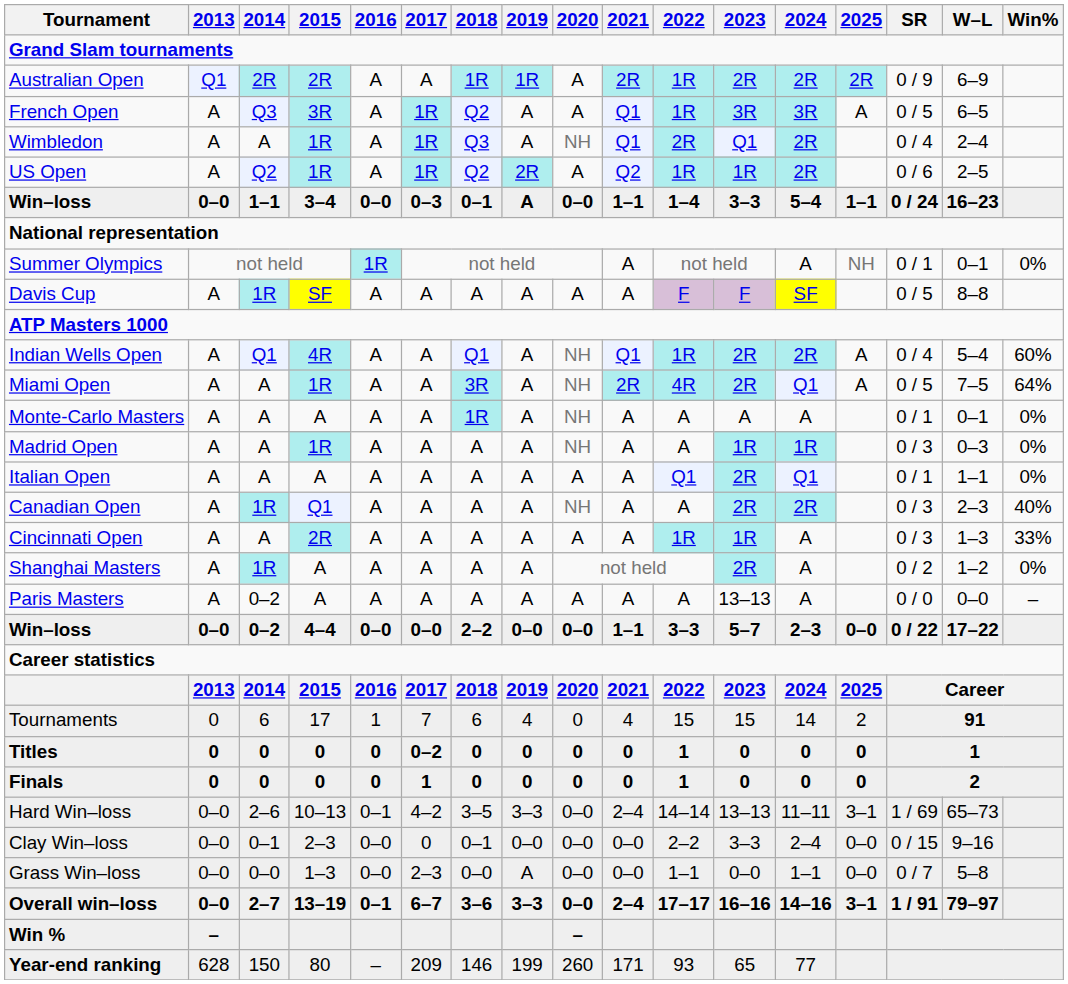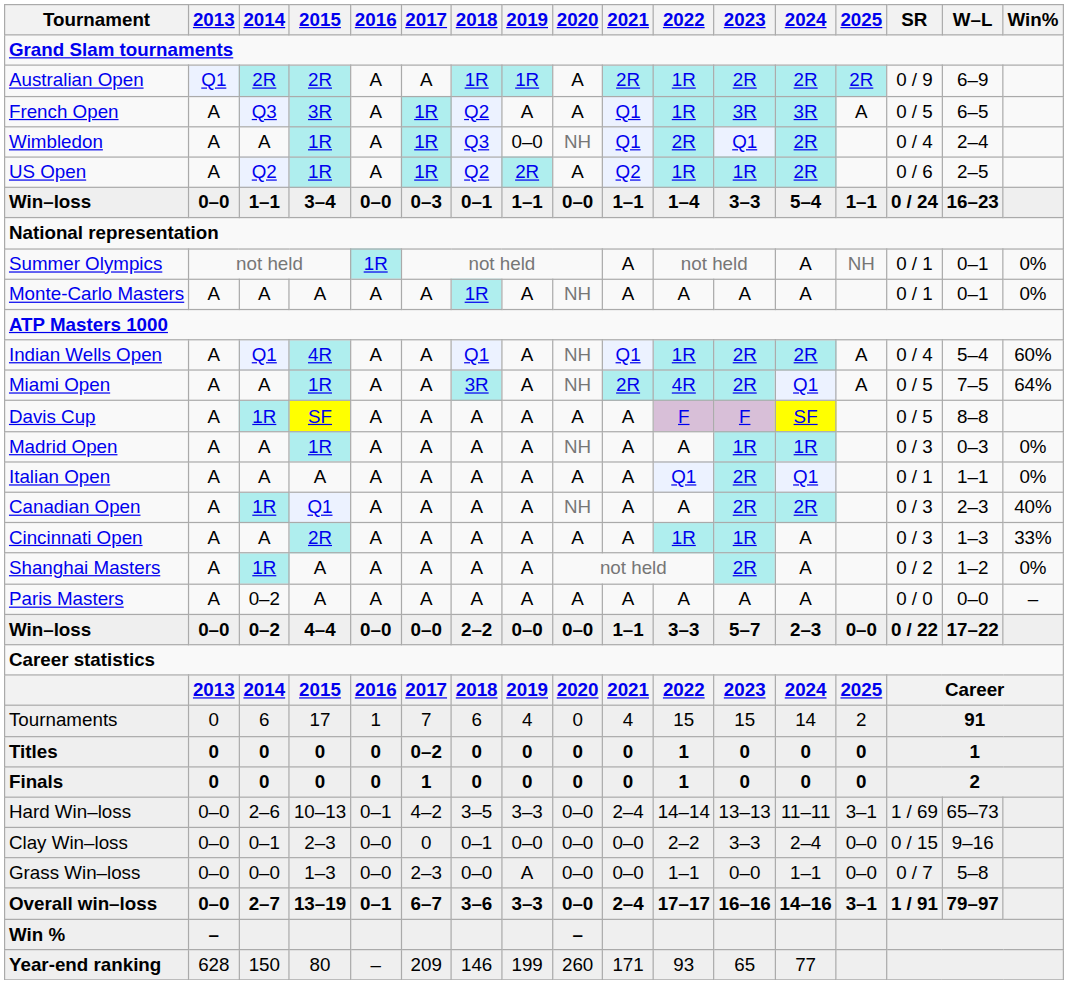 <table class="wikitable nowrap" style=text-align:center;font-size:97%>
 <tr>
 <th>Tournament</th>
 <th><a href='#'>2013</a></th>
 <th><a href='#'>2014</a></th>
 <th><a href='#'>2015</a></th>
 <th><a href='#'>2016</a></th>
 <th><a href='#'>2017</a></th>
 <th><a href='#'>2018</a></th>
 <th><a href='#'>2019</a></th>
 <th><a href='#'>2020</a></th>
 <th><a href='#'>2021</a></th>
 <th><a href='#'>2022</a></th>
 <th><a href='#'>2023</a></th>
 <th><a href='#'>2024</a></th>
 <th><a href='#'>2025</a></th>
 <th>SR</th>
 <th>W–L</th>
 <th>Win%</th>
 </tr>
 <tr>
 <td colspan="17" style="text-align:left;"><strong><a href='#'>Grand Slam tournaments</a></strong></td>
 </tr>
 <tr>
 <td align=left><a href='#'>Australian Open</a></td>
 <td bgcolor=ecf2ff><a href='#'>Q1</a></td>
 <td bgcolor=afeeee><a href='#'>2R</a></td>
 <td bgcolor=afeeee><a href='#'>2R</a></td>
 <td>A</td>
 <td>A</td>
 <td bgcolor=afeeee><a href='#'>1R</a></td>
 <td bgcolor=afeeee><a href='#'>1R</a></td>
 <td>A</td>
 <td bgcolor=afeeee><a href='#'>2R</a></td>
 <td bgcolor=afeeee><a href='#'>1R</a></td>
 <td bgcolor=afeeee><a href='#'>2R</a></td>
 <td bgcolor=afeeee><a href='#'>2R</a></td>
 <td bgcolor=afeeee><a href='#'>2R</a></td>
 <td>0 / 9</td>
 <td>6–9</td>
 <td></td>
 </tr>
 <tr>
 <td align=left><a href='#'>French Open</a></td>
 <td>A</td>
 <td bgcolor=ecf2ff><a href='#'>Q3</a></td>
 <td bgcolor=afeeee><a href='#'>3R</a></td>
 <td>A</td>
 <td bgcolor=afeeee><a href='#'>1R</a></td>
 <td bgcolor=ecf2ff><a href='#'>Q2</a></td>
 <td>A</td>
 <td>A</td>
 <td bgcolor=ecf2ff><a href='#'>Q1</a></td>
 <td bgcolor=afeeee><a href='#'>1R</a></td>
 <td bgcolor=afeeee><a href='#'>3R</a></td>
 <td bgcolor=afeeee><a href='#'>3R</a></td>
 <td>A</td>
 <td>0 / 5</td>
 <td>6–5</td>
 <td></td>
 </tr>
 <tr>
 <td align=left><a href='#'>Wimbledon</a></td>
 <td>A</td>
 <td>A</td>
 <td bgcolor=afeeee><a href='#'>1R</a></td>
 <td>A</td>
 <td bgcolor=afeeee><a href='#'>1R</a></td>
 <td bgcolor=ecf2ff><a href='#'>Q3</a></td>
-<td>A</td>
+<td>0–0</td>
 <td style=color:#767676>NH</td>
 <td bgcolor=ecf2ff><a href='#'>Q1</a></td>
 <td bgcolor=afeeee><a href='#'>2R</a></td>
 <td bgcolor=ecf2ff><a href='#'>Q1</a></td>
 <td bgcolor=afeeee><a href='#'>2R</a></td>
 <td></td>
 <td>0 / 4</td>
 <td>2–4</td>
 <td></td>
 </tr>
 <tr>
 <td align=left><a href='#'>US Open</a></td>
 <td>A</td>
 <td bgcolor=ecf2ff><a href='#'>Q2</a></td>
 <td bgcolor=afeeee><a href='#'>1R</a></td>
 <td>A</td>
 <td bgcolor=afeeee><a href='#'>1R</a></td>
 <td bgcolor=ecf2ff><a href='#'>Q2</a></td>
 <td bgcolor=afeeee><a href='#'>2R</a></td>
 <td>A</td>
 <td bgcolor=ecf2ff><a href='#'>Q2</a></td>
 <td bgcolor=afeeee><a href='#'>1R</a></td>
 <td bgcolor=afeeee><a href='#'>1R</a></td>
 <td bgcolor=afeeee><a href='#'>2R</a></td>
 <td></td>
 <td>0 / 6</td>
 <td>2–5</td>
 <td></td>
 </tr>
 <tr style=font-weight:bold;background:#efefef>
 <td style=text-align:left>Win–loss</td>
 <td>0–0</td>
 <td>1–1</td>
 <td>3–4</td>
 <td>0–0</td>
 <td>0–3</td>
 <td>0–1</td>
-<td>A</td>
+<td>1–1</td>
 <td>0–0</td>
 <td>1–1</td>
 <td>1–4</td>
 <td>3–3</td>
 <td>5–4</td>
 <td>1–1</td>
 <td>0 / 24</td>
 <td>16–23</td>
 <td></td>
 </tr>
 <tr>
 <td colspan="17" style="text-align:left;"><strong>National representation</strong></td>
 </tr>
 <tr>
 <td align=left><a href='#'>Summer Olympics</a></td>
 <td colspan=3 style=color:#767676>not held</td>
 <td bgcolor=afeeee><a href='#'>1R</a></td>
 <td colspan=4 style=color:#767676>not held</td>
 <td>A</td>
 <td colspan=2 style=color:#767676>not held</td>
 <td>A</td>
 <td style=color:#767676>NH</td>
 <td>0 / 1</td>
 <td>0–1</td>
 <td>0%</td>
 </tr>
 <tr>
-<td align=left><a href='#'>Davis Cup</a></td>
-<td>A</td>
-<td bgcolor=afeeee><a href='#'>1R</a></td>
-<td bgcolor=yellow><a href='#'>SF</a></td>
+<td align=left><a href='#'>Monte-Carlo Masters</a></td>
 <td>A</td>
 <td>A</td>
 <td>A</td>
 <td>A</td>
 <td>A</td>
+<td bgcolor=afeeee><a href='#'>1R</a></td>
 <td>A</td>
-<td bgcolor=thistle><a href='#'>F</a></td>
-<td bgcolor=thistle><a href='#'>F</a></td>
-<td bgcolor=yellow><a href='#'>SF</a></td>
+<td style=color:#767676>NH</td>
+<td>A</td>
+<td>A</td>
+<td>A</td>
+<td>A</td>
 <td></td>
-<td>0 / 5</td>
-<td>8–8</td>
-<td></td>
+<td>0 / 1</td>
+<td>0–1</td>
+<td>0%</td>
 </tr>
 <tr>
 <td colspan="17" style="text-align:left;"><strong><a href='#'>ATP Masters 1000</a></strong></td>
 </tr>
 <tr>
 <td align=left><a href='#'>Indian Wells Open</a></td>
 <td>A</td>
 <td bgcolor=ecf2ff><a href='#'>Q1</a></td>
 <td bgcolor=afeeee><a href='#'>4R</a></td>
 <td>A</td>
 <td>A</td>
 <td bgcolor=ecf2ff><a href='#'>Q1</a></td>
 <td>A</td>
 <td style=color:#767676>NH</td>
 <td bgcolor=ecf2ff><a href='#'>Q1</a></td>
 <td bgcolor=afeeee><a href='#'>1R</a></td>
 <td bgcolor=afeeee><a href='#'>2R</a></td>
 <td bgcolor=afeeee><a href='#'>2R</a></td>
 <td>A</td>
 <td>0 / 4</td>
 <td>5–4</td>
 <td>60%</td>
 </tr>
 <tr>
 <td align=left><a href='#'>Miami Open</a></td>
 <td>A</td>
 <td>A</td>
 <td bgcolor=afeeee><a href='#'>1R</a></td>
 <td>A</td>
 <td>A</td>
 <td bgcolor=afeeee><a href='#'>3R</a></td>
 <td>A</td>
 <td style=color:#767676>NH</td>
 <td bgcolor=afeeee><a href='#'>2R</a></td>
 <td bgcolor=afeeee><a href='#'>4R</a></td>
 <td bgcolor=afeeee><a href='#'>2R</a></td>
 <td bgcolor=ecf2ff><a href='#'>Q1</a></td>
 <td>A</td>
 <td>0 / 5</td>
 <td>7–5</td>
 <td>64%</td>
 </tr>
 <tr>
-<td align=left><a href='#'>Monte-Carlo Masters</a></td>
+<td align=left><a href='#'>Davis Cup</a></td>
+<td>A</td>
+<td bgcolor=afeeee><a href='#'>1R</a></td>
+<td bgcolor=yellow><a href='#'>SF</a></td>
 <td>A</td>
 <td>A</td>
 <td>A</td>
 <td>A</td>
 <td>A</td>
-<td bgcolor=afeeee><a href='#'>1R</a></td>
 <td>A</td>
-<td style=color:#767676>NH</td>
-<td>A</td>
-<td>A</td>
-<td>A</td>
-<td>A</td>
+<td bgcolor=thistle><a href='#'>F</a></td>
+<td bgcolor=thistle><a href='#'>F</a></td>
+<td bgcolor=yellow><a href='#'>SF</a></td>
 <td></td>
-<td>0 / 1</td>
-<td>0–1</td>
-<td>0%</td>
+<td>0 / 5</td>
+<td>8–8</td>
+<td></td>
 </tr>
 <tr>
 <td align=left><a href='#'>Madrid Open</a></td>
 <td>A</td>
 <td>A</td>
 <td bgcolor=afeeee><a href='#'>1R</a></td>
 <td>A</td>
 <td>A</td>
 <td>A</td>
 <td>A</td>
 <td style=color:#767676>NH</td>
 <td>A</td>
 <td>A</td>
 <td bgcolor=afeeee><a href='#'>1R</a></td>
 <td bgcolor=afeeee><a href='#'>1R</a></td>
 <td></td>
 <td>0 / 3</td>
 <td>0–3</td>
 <td>0%</td>
 </tr>
 <tr>
 <td align=left><a href='#'>Italian Open</a></td>
 <td>A</td>
 <td>A</td>
 <td>A</td>
 <td>A</td>
 <td>A</td>
 <td>A</td>
 <td>A</td>
 <td>A</td>
 <td>A</td>
 <td bgcolor=ecf2ff><a href='#'>Q1</a></td>
 <td bgcolor=afeeee><a href='#'>2R</a></td>
 <td bgcolor=ecf2ff><a href='#'>Q1</a></td>
 <td></td>
 <td>0 / 1</td>
 <td>1–1</td>
 <td>0%</td>
 </tr>
 <tr>
 <td align=left><a href='#'>Canadian Open</a></td>
 <td>A</td>
 <td bgcolor=afeeee><a href='#'>1R</a></td>
 <td bgcolor=ecf2ff><a href='#'>Q1</a></td>
 <td>A</td>
 <td>A</td>
 <td>A</td>
 <td>A</td>
 <td style=color:#767676>NH</td>
 <td>A</td>
 <td>A</td>
 <td bgcolor=afeeee><a href='#'>2R</a></td>
 <td bgcolor=afeeee><a href='#'>2R</a></td>
 <td></td>
 <td>0 / 3</td>
 <td>2–3</td>
 <td>40%</td>
 </tr>
 <tr>
 <td align=left><a href='#'>Cincinnati Open</a></td>
 <td>A</td>
 <td>A</td>
 <td bgcolor=afeeee><a href='#'>2R</a></td>
 <td>A</td>
 <td>A</td>
 <td>A</td>
 <td>A</td>
 <td>A</td>
 <td>A</td>
 <td bgcolor=afeeee><a href='#'>1R</a></td>
 <td bgcolor=afeeee><a href='#'>1R</a></td>
 <td>A</td>
 <td></td>
 <td>0 / 3</td>
 <td>1–3</td>
 <td>33%</td>
 </tr>
 <tr>
 <td align=left><a href='#'>Shanghai Masters</a></td>
 <td>A</td>
 <td bgcolor=afeeee><a href='#'>1R</a></td>
 <td>A</td>
 <td>A</td>
 <td>A</td>
 <td>A</td>
 <td>A</td>
 <td colspan=3 style=color:#767676>not held</td>
 <td bgcolor=afeeee><a href='#'>2R</a></td>
 <td>A</td>
 <td></td>
 <td>0 / 2</td>
 <td>1–2</td>
 <td>0%</td>
 </tr>
 <tr>
 <td align=left><a href='#'>Paris Masters</a></td>
 <td>A</td>
 <td>0–2</td>
 <td>A</td>
 <td>A</td>
 <td>A</td>
 <td>A</td>
 <td>A</td>
 <td>A</td>
 <td>A</td>
 <td>A</td>
-<td>13–13</td>
+<td>A</td>
 <td>A</td>
 <td></td>
 <td>0 / 0</td>
 <td>0–0</td>
 <td>–</td>
 </tr>
 <tr style=font-weight:bold;background:#efefef>
 <td style=text-align:left>Win–loss</td>
 <td>0–0</td>
 <td>0–2</td>
 <td>4–4</td>
 <td>0–0</td>
 <td>0–0</td>
 <td>2–2</td>
 <td>0–0</td>
 <td>0–0</td>
 <td>1–1</td>
 <td>3–3</td>
 <td>5–7</td>
 <td>2–3</td>
 <td>0–0</td>
 <td>0 / 22</td>
 <td>17–22</td>
 <td></td>
 </tr>
 <tr>
 <td colspan="17" style="text-align:left;"><strong>Career statistics</strong></td>
 </tr>
 <tr>
 <th></th>
 <th><a href='#'>2013</a></th>
 <th><a href='#'>2014</a></th>
 <th><a href='#'>2015</a></th>
 <th><a href='#'>2016</a></th>
 <th><a href='#'>2017</a></th>
 <th><a href='#'>2018</a></th>
 <th><a href='#'>2019</a></th>
 <th><a href='#'>2020</a></th>
 <th><a href='#'>2021</a></th>
 <th><a href='#'>2022</a></th>
 <th><a href='#'>2023</a></th>
 <th><a href='#'>2024</a></th>
 <th><a href='#'>2025</a></th>
 <th colspan=3>Career</th>
 </tr>
 <tr style="background:#efefef;">
 <td align=left>Tournaments</td>
 <td>0</td>
 <td>6</td>
 <td>17</td>
 <td>1</td>
 <td>7</td>
 <td>6</td>
 <td>4</td>
 <td>0</td>
 <td>4</td>
 <td>15</td>
 <td>15</td>
 <td>14</td>
 <td>2</td>
 <td colspan="3"><strong>91</strong></td>
 </tr>
 <tr style=font-weight:bold;background:#efefef>
 <td style=text-align:left>Titles</td>
 <td>0</td>
 <td>0</td>
 <td>0</td>
 <td>0</td>
 <td>0–2</td>
 <td>0</td>
 <td>0</td>
 <td>0</td>
 <td>0</td>
 <td>1</td>
 <td>0</td>
 <td>0</td>
 <td>0</td>
 <td colspan=3>1</td>
 </tr>
 <tr style=font-weight:bold;background:#efefef>
 <td style=text-align:left>Finals</td>
 <td>0</td>
 <td>0</td>
 <td>0</td>
 <td>0</td>
 <td>1</td>
 <td>0</td>
 <td>0</td>
 <td>0</td>
 <td>0</td>
 <td>1</td>
 <td>0</td>
 <td>0</td>
 <td>0</td>
 <td colspan=3>2</td>
 </tr>
 <tr style="background:#efefef;">
 <td align=left>Hard Win–loss</td>
 <td>0–0</td>
 <td>2–6</td>
 <td>10–13</td>
 <td>0–1</td>
 <td>4–2</td>
 <td>3–5</td>
 <td>3–3</td>
 <td>0–0</td>
 <td>2–4</td>
 <td>14–14</td>
 <td>13–13</td>
 <td>11–11</td>
 <td>3–1</td>
 <td>1 / 69</td>
 <td>65–73</td>
 <td></td>
 </tr>
 <tr style="background:#efefef;">
 <td align=left>Clay Win–loss</td>
 <td>0–0</td>
 <td>0–1</td>
 <td>2–3</td>
 <td>0–0</td>
 <td>0</td>
 <td>0–1</td>
 <td>0–0</td>
 <td>0–0</td>
 <td>0–0</td>
 <td>2–2</td>
 <td>3–3</td>
 <td>2–4</td>
 <td>0–0</td>
 <td>0 / 15</td>
 <td>9–16</td>
 <td></td>
 </tr>
 <tr style="background:#efefef;">
 <td align=left>Grass Win–loss</td>
 <td>0–0</td>
 <td>0–0</td>
 <td>1–3</td>
 <td>0–0</td>
 <td>2–3</td>
 <td>0–0</td>
 <td>A</td>
 <td>0–0</td>
 <td>0–0</td>
 <td>1–1</td>
 <td>0–0</td>
 <td>1–1</td>
 <td>0–0</td>
 <td>0 / 7</td>
 <td>5–8</td>
 <td></td>
 </tr>
 <tr style=font-weight:bold;background:#efefef>
 <td style=text-align:left>Overall win–loss</td>
 <td>0–0</td>
 <td>2–7</td>
 <td>13–19</td>
 <td>0–1</td>
 <td>6–7</td>
 <td>3–6</td>
 <td>3–3</td>
 <td>0–0</td>
 <td>2–4</td>
 <td>17–17</td>
 <td>16–16</td>
 <td>14–16</td>
 <td>3–1</td>
 <td>1 / 91</td>
 <td>79–97</td>
 <td></td>
 </tr>
 <tr style=font-weight:bold;background:#efefef>
 <td style=text-align:left>Win %</td>
 <td>–</td>
 <td></td>
 <td></td>
 <td></td>
 <td></td>
 <td></td>
 <td></td>
 <td>–</td>
 <td></td>
 <td></td>
 <td></td>
 <td></td>
 <td></td>
 <td colspan=3></td>
 </tr>
 <tr style="background:#efefef;">
 <td align=left><strong>Year-end ranking</strong></td>
 <td>628</td>
 <td>150</td>
 <td>80</td>
 <td>–</td>
 <td>209</td>
 <td>146</td>
 <td>199</td>
 <td>260</td>
 <td>171</td>
 <td>93</td>
 <td>65</td>
 <td>77</td>
 <td></td>
 <td colspan=3></td>
 </tr>
 </table>
